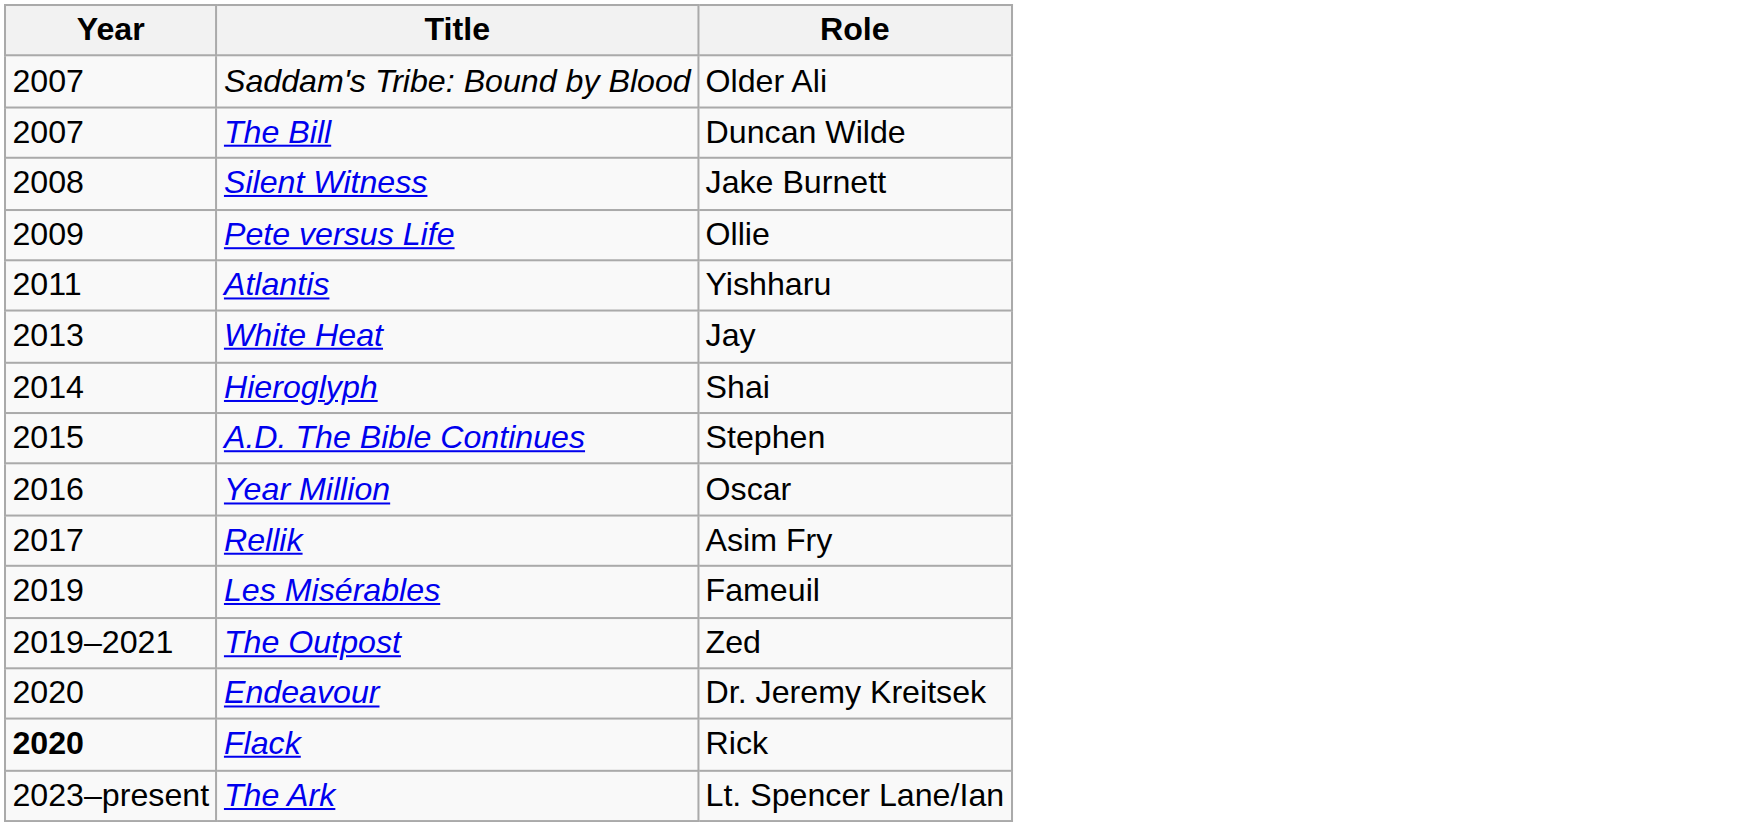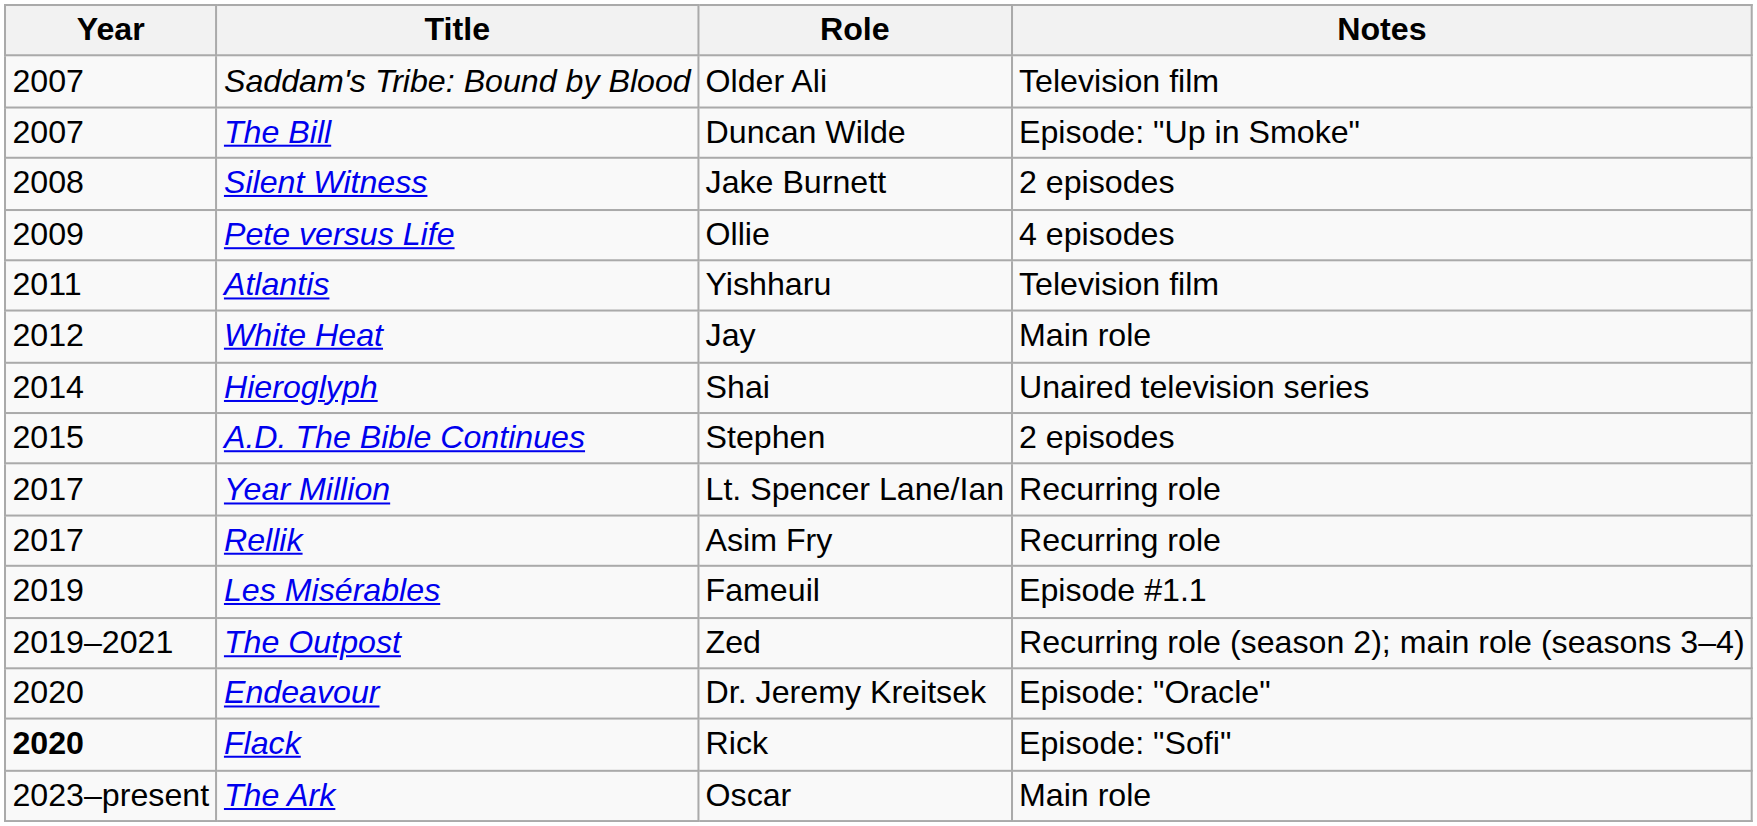 <table class="wikitable sortable">
 <tr>
 <th>Year</th>
 <th>Title</th>
 <th>Role</th>
+<th class="unsortable">Notes</th>
 </tr>
 <tr>
 <td>2007</td>
 <td><em>Saddam's Tribe: Bound by Blood</em></td>
 <td>Older Ali</td>
+<td>Television film</td>
 </tr>
 <tr>
 <td>2007</td>
 <td><em><a href='#'>The Bill</a></em></td>
 <td>Duncan Wilde</td>
+<td>Episode: "Up in Smoke"</td>
 </tr>
 <tr>
 <td>2008</td>
 <td><em><a href='#'>Silent Witness</a></em></td>
 <td>Jake Burnett</td>
+<td>2 episodes</td>
 </tr>
 <tr>
 <td>2009</td>
 <td><em><a href='#'>Pete versus Life</a></em></td>
 <td>Ollie</td>
+<td>4 episodes</td>
 </tr>
 <tr>
 <td>2011</td>
 <td><a href='#'><em>Atlantis</em></a></td>
 <td>Yishharu</td>
+<td>Television film</td>
 </tr>
 <tr>
-<td>2013</td>
+<td>2012</td>
 <td><a href='#'><em>White Heat</em></a></td>
 <td>Jay</td>
+<td>Main role</td>
 </tr>
 <tr>
 <td>2014</td>
 <td><a href='#'><em>Hieroglyph</em></a></td>
 <td>Shai</td>
+<td>Unaired television series</td>
 </tr>
 <tr>
 <td>2015</td>
 <td><em><a href='#'>A.D. The Bible Continues</a></em></td>
 <td>Stephen</td>
+<td>2 episodes</td>
 </tr>
 <tr>
-<td>2016</td>
+<td>2017</td>
 <td><em><a href='#'>Year Million</a></em></td>
-<td>Oscar</td>
+<td>Lt. Spencer Lane/Ian</td>
+<td>Recurring role</td>
 </tr>
 <tr>
 <td>2017</td>
 <td><a href='#'><em>Rellik</em></a></td>
 <td>Asim Fry</td>
+<td>Recurring role</td>
 </tr>
 <tr>
 <td>2019</td>
 <td><a href='#'><em>Les Misérables</em></a></td>
 <td>Fameuil</td>
+<td>Episode #1.1</td>
 </tr>
 <tr>
 <td>2019–2021</td>
 <td><a href='#'><em>The Outpost</em></a></td>
 <td>Zed</td>
+<td>Recurring role (season 2); main role (seasons 3–4)</td>
 </tr>
 <tr>
 <td>2020</td>
 <td><a href='#'><em>Endeavour</em></a></td>
 <td>Dr. Jeremy Kreitsek</td>
+<td>Episode: "Oracle"</td>
 </tr>
 <tr>
 <td><strong>2020</strong></td>
 <td><a href='#'><em>Flack</em></a></td>
 <td>Rick</td>
+<td>Episode: "Sofi"</td>
 </tr>
 <tr>
 <td>2023–present</td>
 <td><em><a href='#'>The Ark</a></em></td>
-<td>Lt. Spencer Lane/Ian</td>
+<td>Oscar</td>
+<td>Main role</td>
 </tr>
 </table>
